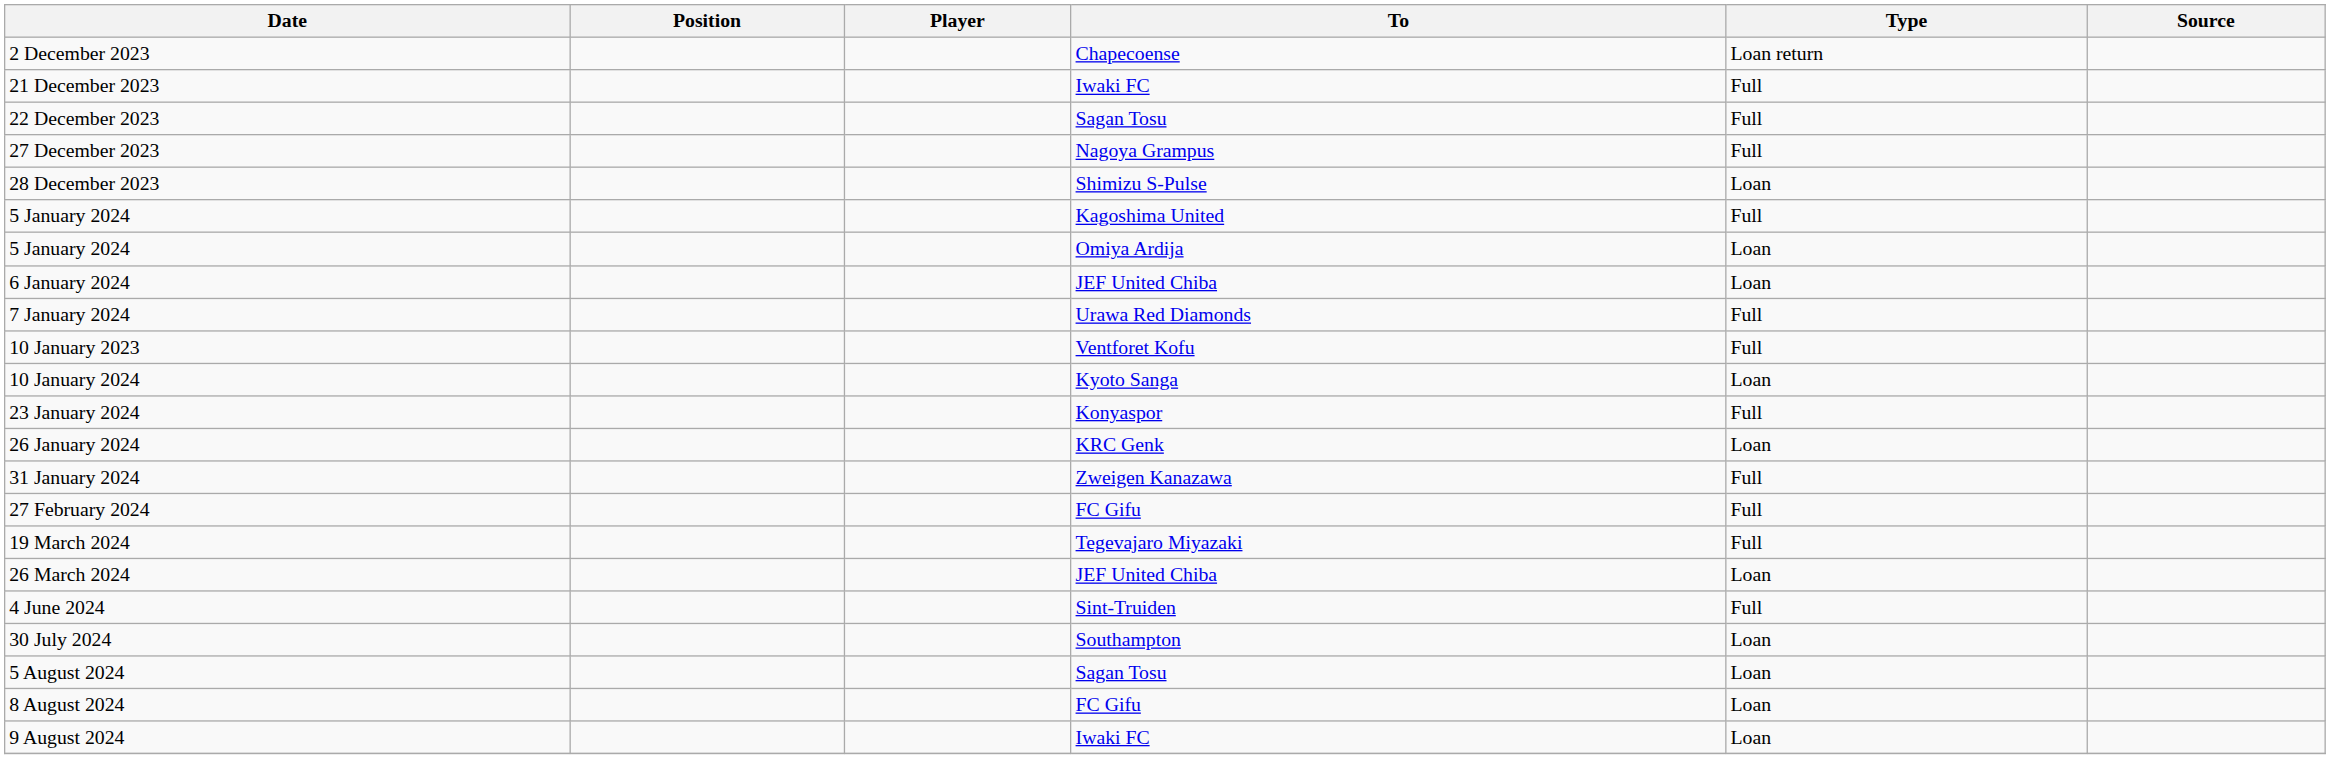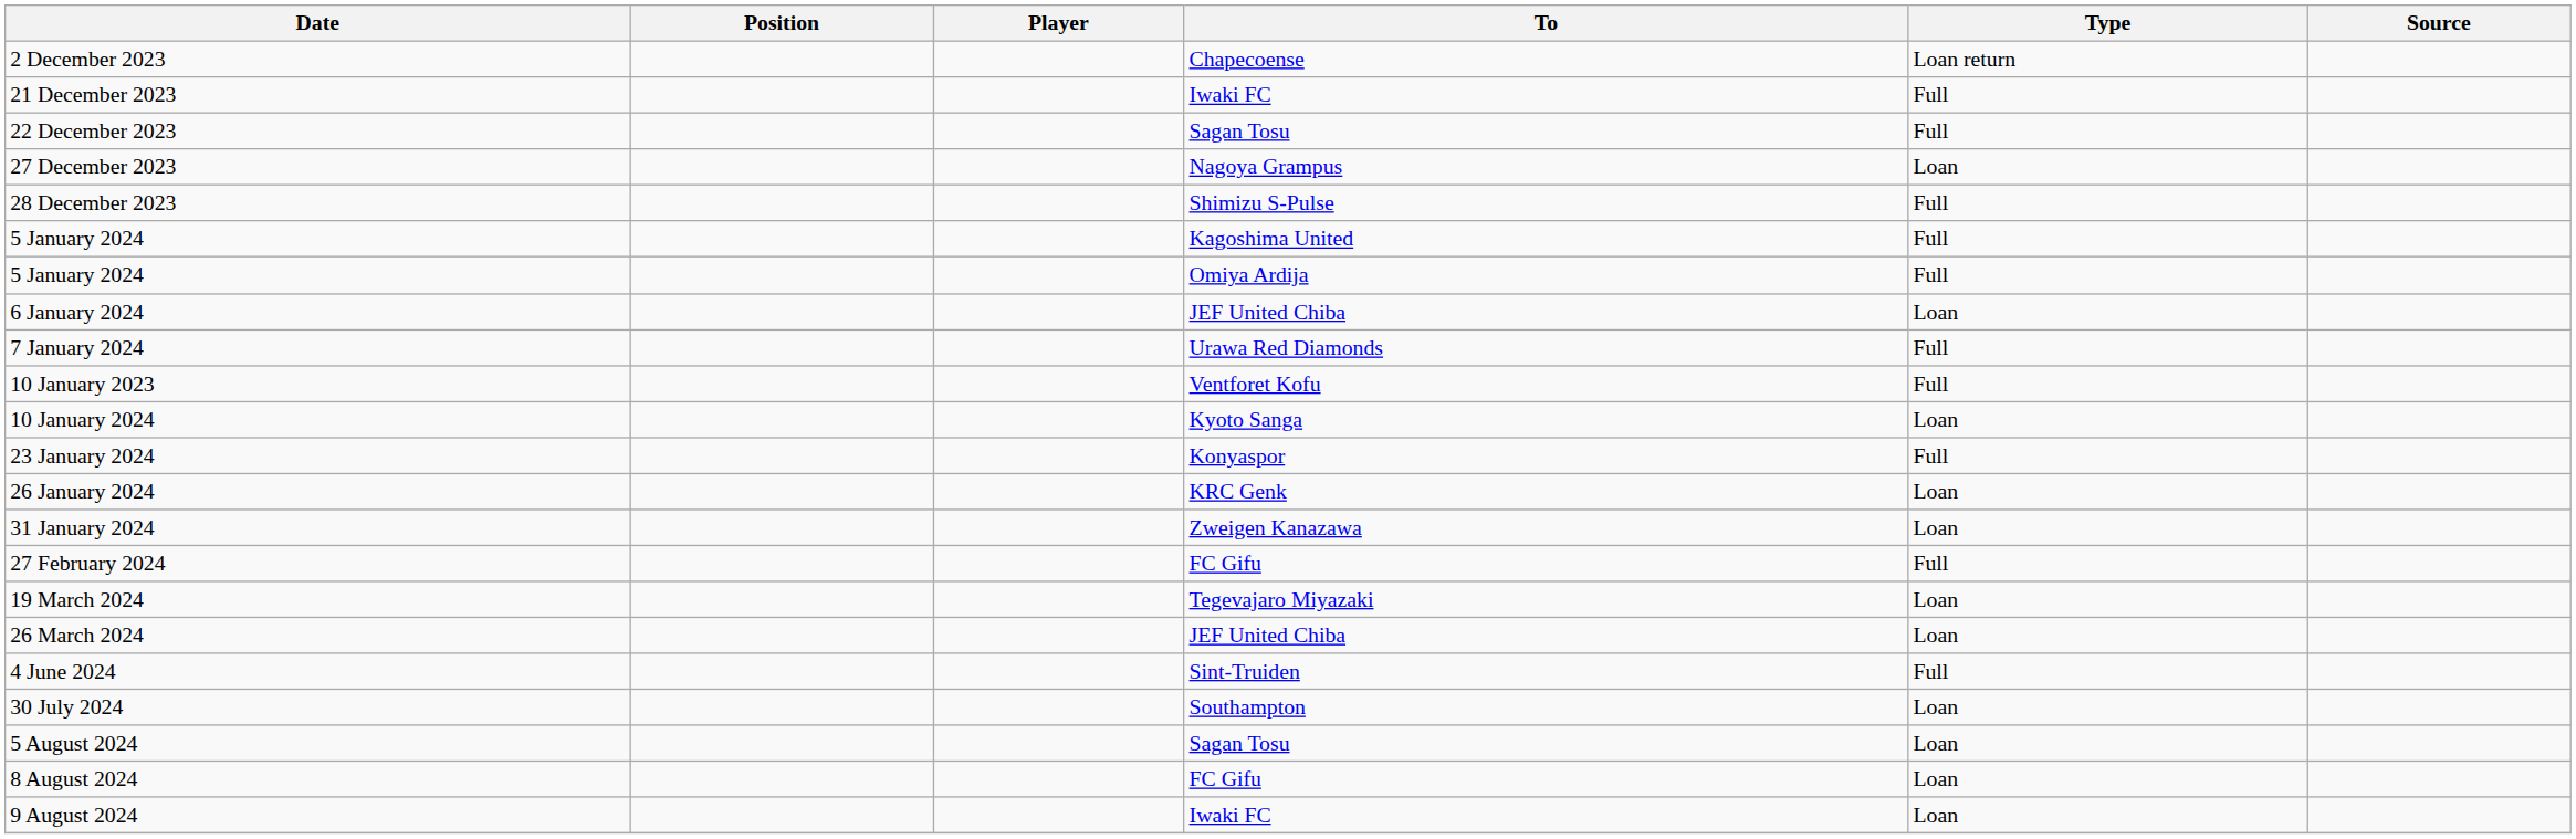 <table class="wikitable sortable" style="width:90%; text-align:center; font-size:95%; text-align:left;">
 <tr>
 <th>Date</th>
 <th>Position</th>
 <th>Player</th>
 <th>To</th>
 <th>Type</th>
 <th>Source</th>
 </tr>
 <tr>
 <td>2 December 2023</td>
 <td></td>
 <td></td>
 <td> <a href='#'>Chapecoense</a></td>
 <td>Loan return</td>
 <td></td>
 </tr>
 <tr>
 <td>21 December 2023</td>
 <td></td>
 <td></td>
 <td> <a href='#'>Iwaki FC</a></td>
 <td>Full</td>
 <td></td>
 </tr>
 <tr>
 <td>22 December 2023</td>
 <td></td>
 <td></td>
 <td> <a href='#'>Sagan Tosu</a></td>
 <td>Full</td>
 <td></td>
 </tr>
 <tr>
 <td>27 December 2023</td>
 <td></td>
 <td></td>
 <td> <a href='#'>Nagoya Grampus</a></td>
-<td>Full</td>
+<td>Loan</td>
 <td></td>
 </tr>
 <tr>
 <td>28 December 2023</td>
 <td></td>
 <td></td>
 <td> <a href='#'>Shimizu S-Pulse</a></td>
-<td>Loan</td>
+<td>Full</td>
 <td></td>
 </tr>
 <tr>
 <td>5 January 2024</td>
 <td></td>
 <td></td>
 <td> <a href='#'>Kagoshima United</a></td>
 <td>Full</td>
 <td></td>
 </tr>
 <tr>
 <td>5 January 2024</td>
 <td></td>
 <td></td>
 <td> <a href='#'>Omiya Ardija</a></td>
-<td>Loan</td>
+<td>Full</td>
 <td></td>
 </tr>
 <tr>
 <td>6 January 2024</td>
 <td></td>
 <td></td>
 <td> <a href='#'>JEF United Chiba</a></td>
 <td>Loan</td>
 <td></td>
 </tr>
 <tr>
 <td>7 January 2024</td>
 <td></td>
 <td></td>
 <td> <a href='#'>Urawa Red Diamonds</a></td>
 <td>Full</td>
 <td></td>
 </tr>
 <tr>
 <td>10 January 2023</td>
 <td></td>
 <td></td>
 <td> <a href='#'>Ventforet Kofu</a></td>
 <td>Full</td>
 <td></td>
 </tr>
 <tr>
 <td>10 January 2024</td>
 <td></td>
 <td></td>
 <td> <a href='#'>Kyoto Sanga</a></td>
 <td>Loan</td>
 <td></td>
 </tr>
 <tr>
 <td>23 January 2024</td>
 <td></td>
 <td></td>
 <td> <a href='#'>Konyaspor</a></td>
 <td>Full</td>
 <td></td>
 </tr>
 <tr>
 <td>26 January 2024</td>
 <td></td>
 <td></td>
 <td> <a href='#'>KRC Genk</a></td>
 <td>Loan</td>
 <td></td>
 </tr>
 <tr>
 <td>31 January 2024</td>
 <td></td>
 <td></td>
 <td> <a href='#'>Zweigen Kanazawa</a></td>
-<td>Full</td>
+<td>Loan</td>
 <td></td>
 </tr>
 <tr>
 <td>27 February 2024</td>
 <td></td>
 <td></td>
 <td> <a href='#'>FC Gifu</a></td>
 <td>Full</td>
 <td></td>
 </tr>
 <tr>
 <td>19 March 2024</td>
 <td></td>
 <td></td>
 <td> <a href='#'>Tegevajaro Miyazaki</a></td>
-<td>Full</td>
+<td>Loan</td>
 <td></td>
 </tr>
 <tr>
 <td>26 March 2024</td>
 <td></td>
 <td></td>
 <td> <a href='#'>JEF United Chiba</a></td>
 <td>Loan</td>
 <td></td>
 </tr>
 <tr>
 <td>4 June 2024</td>
 <td></td>
 <td></td>
 <td> <a href='#'>Sint-Truiden</a></td>
 <td>Full</td>
 <td></td>
 </tr>
 <tr>
 <td>30 July 2024</td>
 <td></td>
 <td></td>
 <td> <a href='#'>Southampton</a></td>
 <td>Loan</td>
 <td></td>
 </tr>
 <tr>
 <td>5 August 2024</td>
 <td></td>
 <td></td>
 <td> <a href='#'>Sagan Tosu</a></td>
 <td>Loan</td>
 <td></td>
 </tr>
 <tr>
 <td>8 August 2024</td>
 <td></td>
 <td></td>
 <td> <a href='#'>FC Gifu</a></td>
 <td>Loan</td>
 <td></td>
 </tr>
 <tr>
 <td>9 August 2024</td>
 <td></td>
 <td></td>
 <td> <a href='#'>Iwaki FC</a></td>
 <td>Loan</td>
 <td></td>
 </tr>
 <tr>
 </tr>
 </table>
